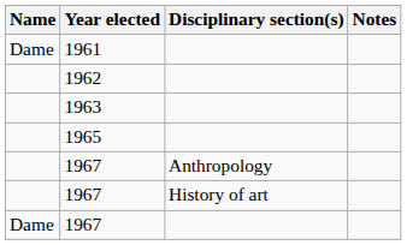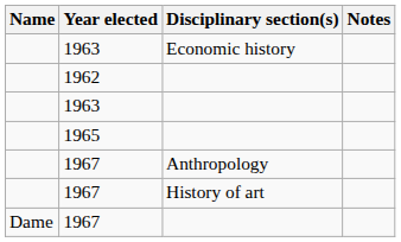 <table class="wikitable sortable">
 <tr>
 <th>Name</th>
 <th>Year elected</th>
 <th>Disciplinary section(s)</th>
 <th>Notes</th>
 </tr>
 <tr>
-<td data-sort-value="Perham, Margery">Dame </td>
-<td>1961</td>
 <td></td>
+<td>1963</td>
+<td>Economic history</td>
 <td></td>
 </tr>
 <tr>
 <td></td>
 <td>1962</td>
 <td></td>
 <td></td>
 </tr>
 <tr>
 <td></td>
 <td>1963</td>
 <td></td>
 <td></td>
 </tr>
 <tr>
 <td></td>
 <td>1965</td>
 <td></td>
 <td></td>
 </tr>
 <tr>
 <td></td>
 <td>1967</td>
 <td>Anthropology</td>
 <td></td>
 </tr>
 <tr>
 <td></td>
 <td>1967</td>
 <td>History of art</td>
 <td></td>
 </tr>
 <tr>
 <td data-sort-value="Yates, Frances">Dame </td>
 <td>1967</td>
 <td></td>
 <td></td>
 </tr>
 </table>
